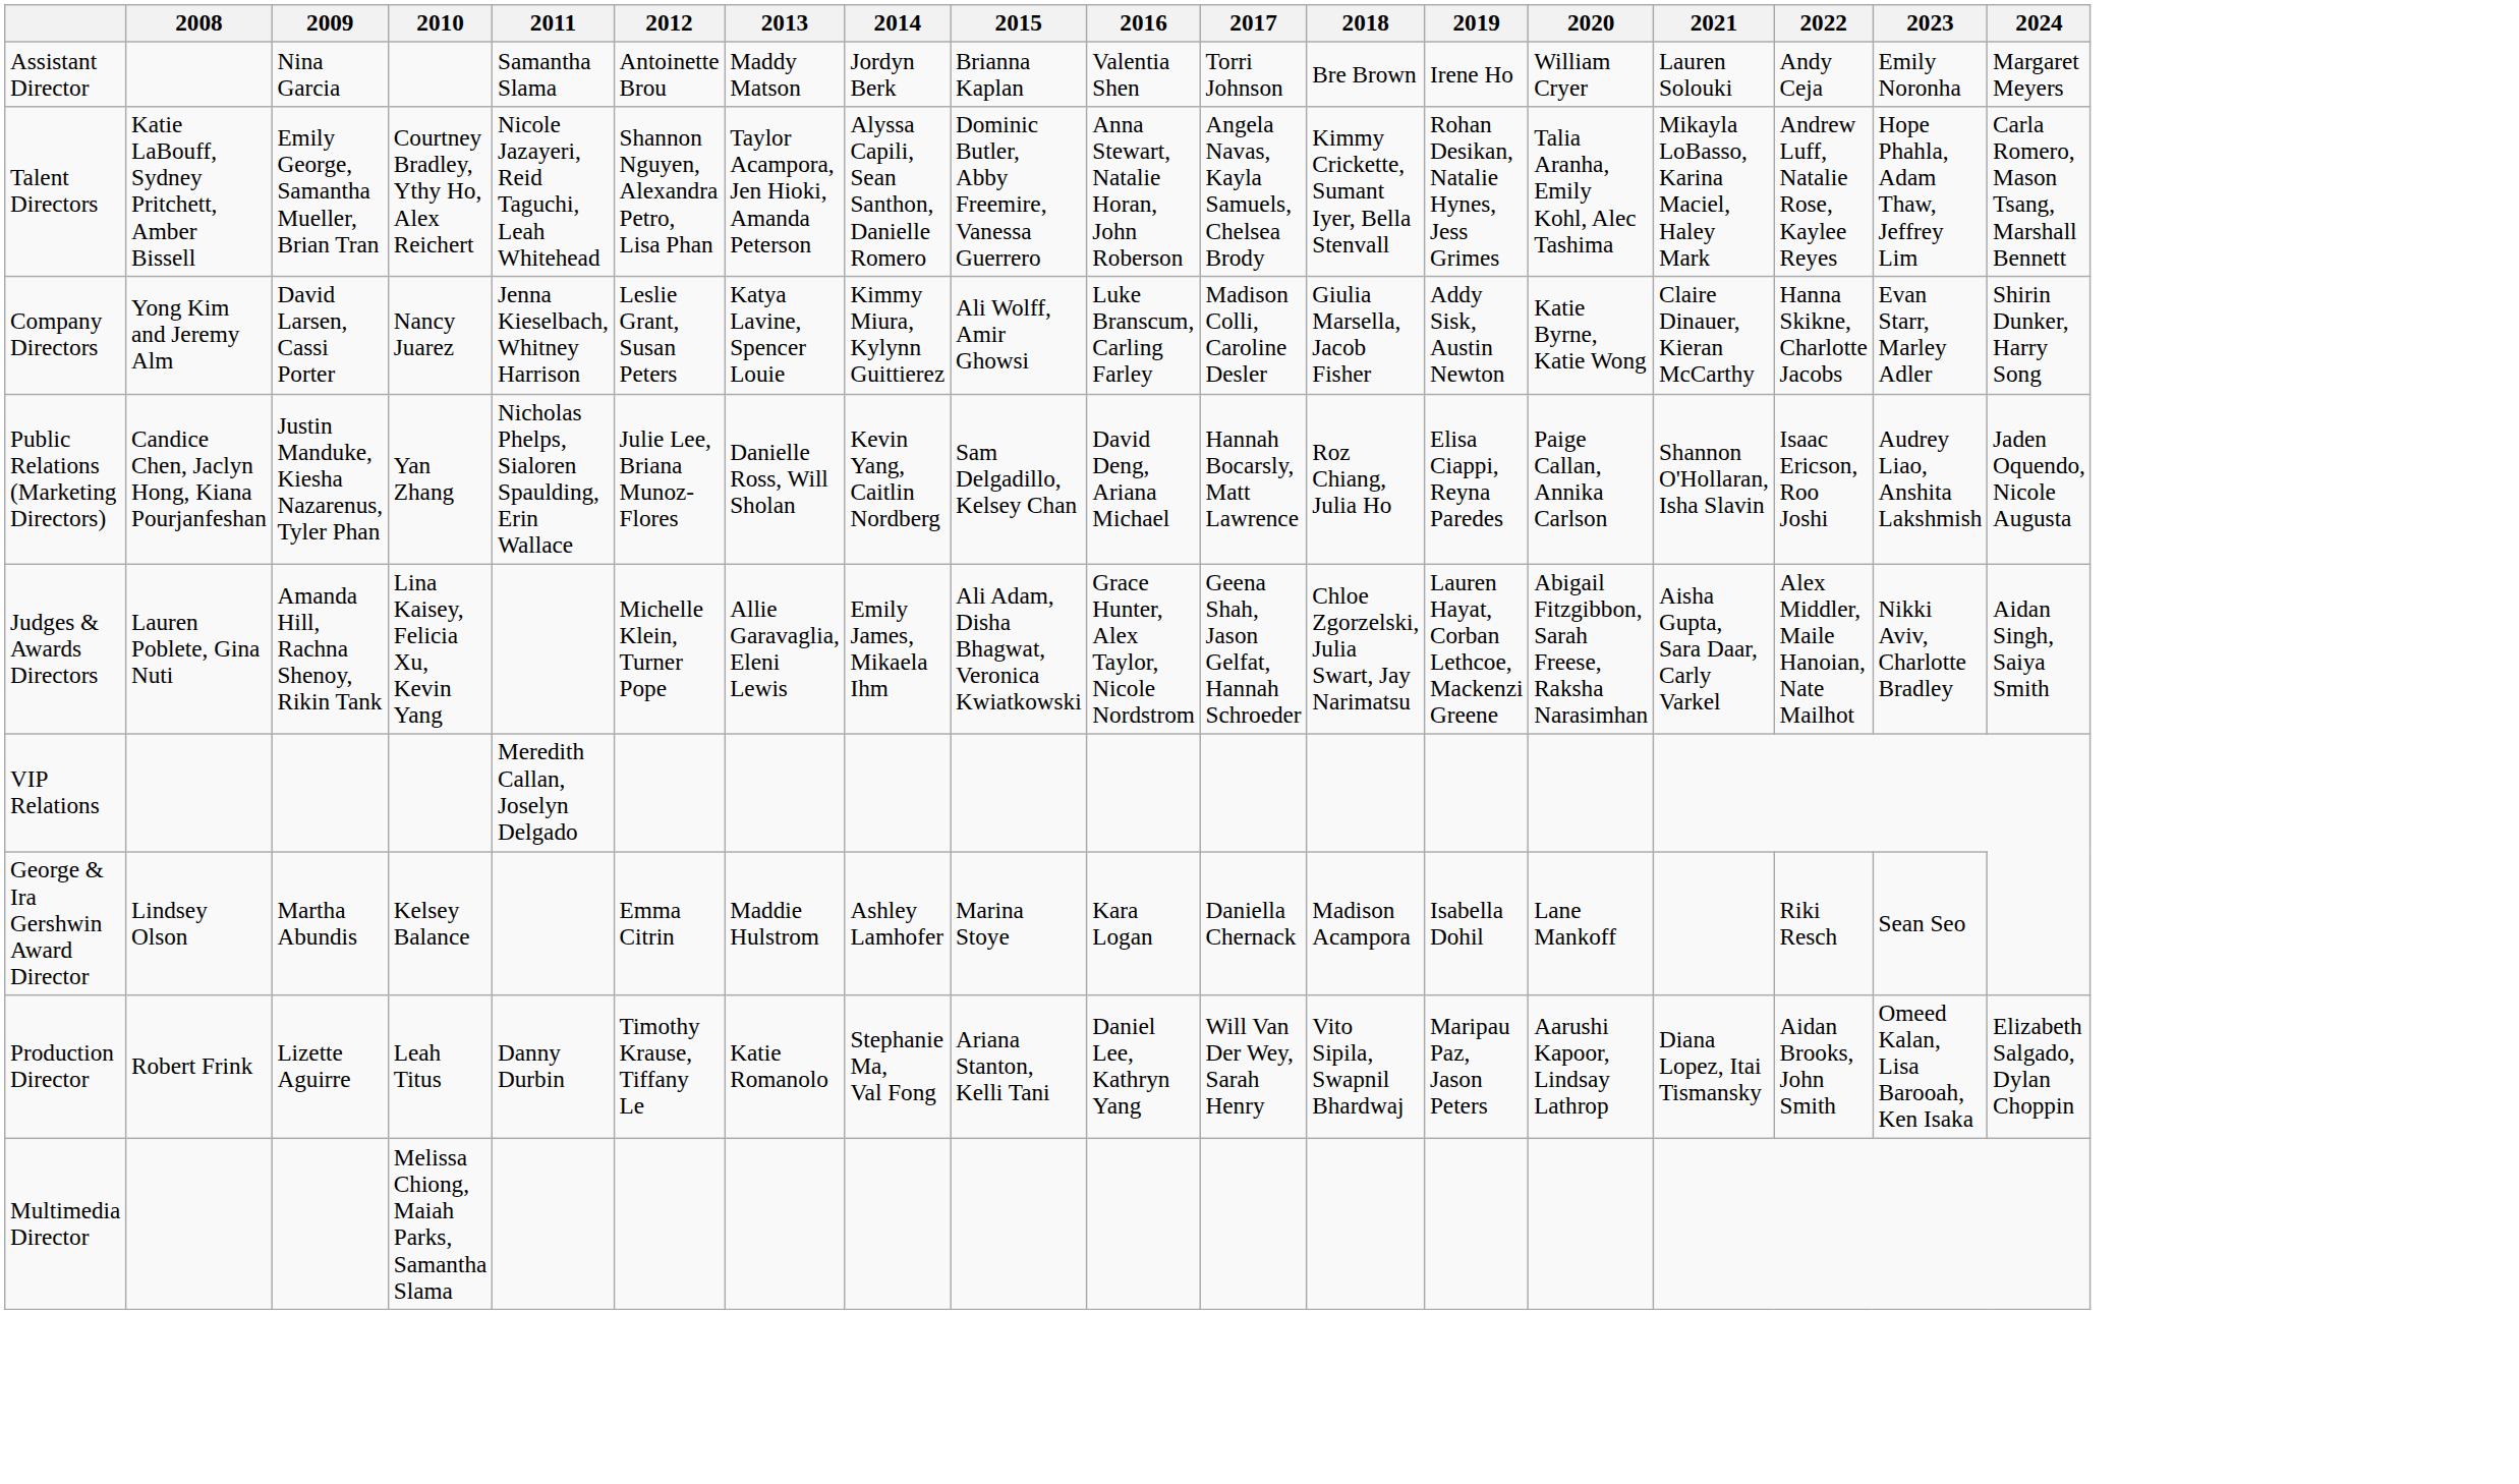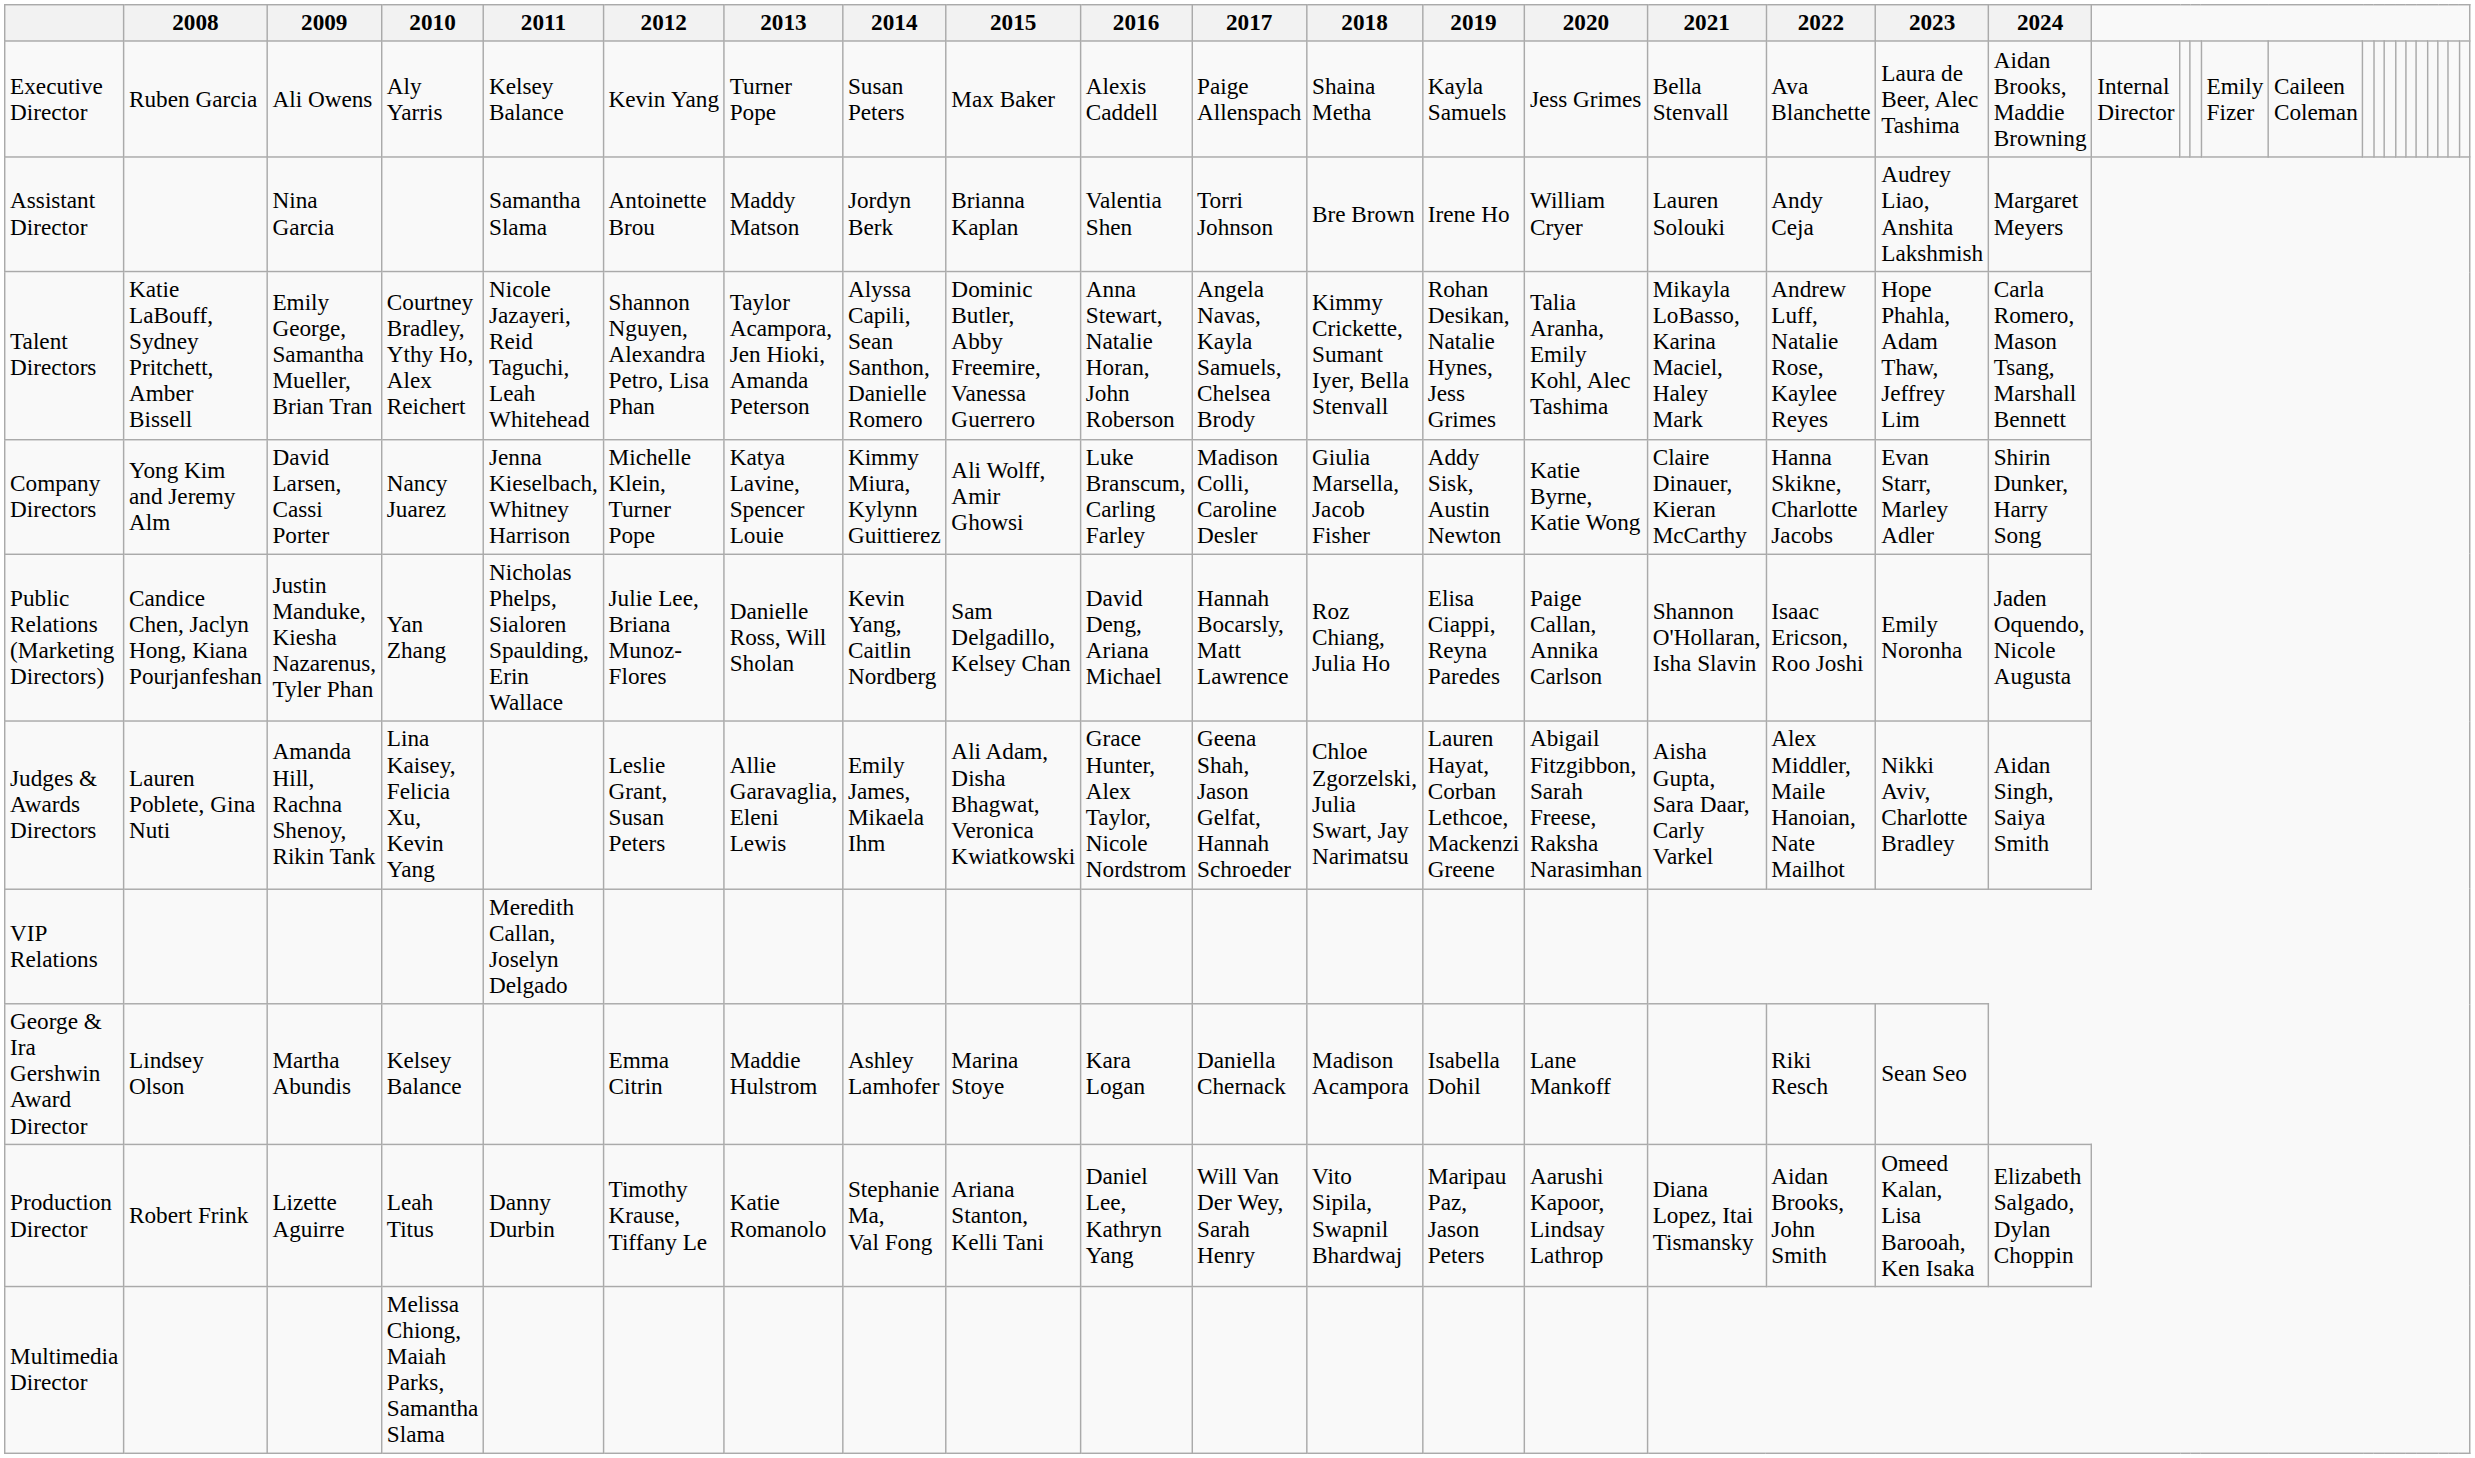 <table class="wikitable">
 <tr>
 <th></th>
 <th>2008</th>
 <th>2009</th>
 <th>2010</th>
 <th>2011</th>
 <th>2012</th>
 <th>2013</th>
 <th>2014</th>
 <th>2015</th>
 <th>2016</th>
 <th>2017</th>
 <th>2018</th>
 <th>2019</th>
 <th>2020</th>
 <th>2021</th>
 <th>2022</th>
 <th>2023</th>
 <th>2024</th>
 </tr>
 <tr>
+<td>Executive Director</td>
+<td>Ruben Garcia</td>
+<td>Ali Owens</td>
+<td>Aly Yarris</td>
+<td>Kelsey Balance</td>
+<td>Kevin Yang</td>
+<td>Turner Pope</td>
+<td>Susan Peters</td>
+<td>Max Baker</td>
+<td>Alexis Caddell</td>
+<td>Paige Allenspach</td>
+<td>Shaina Metha</td>
+<td>Kayla Samuels</td>
+<td>Jess Grimes</td>
+<td>Bella Stenvall</td>
+<td>Ava Blanchette</td>
+<td>Laura de Beer, Alec Tashima</td>
+<td>Aidan Brooks, Maddie Browning</td>
+<td>Internal Director</td>
+<td></td>
+<td></td>
+<td>Emily Fizer</td>
+<td>Caileen Coleman</td>
+<td></td>
+<td></td>
+<td></td>
+<td></td>
+<td></td>
+<td></td>
+<td></td>
+<td></td>
+<td></td>
+<td></td>
+</tr>
+<tr>
 <td>Assistant Director</td>
 <td></td>
 <td>Nina Garcia</td>
 <td></td>
 <td>Samantha Slama</td>
 <td>Antoinette Brou</td>
 <td>Maddy Matson</td>
 <td>Jordyn Berk</td>
 <td>Brianna Kaplan</td>
 <td>Valentia Shen</td>
 <td>Torri Johnson</td>
 <td>Bre Brown</td>
 <td>Irene Ho</td>
 <td>William Cryer</td>
 <td>Lauren Solouki</td>
 <td>Andy Ceja</td>
-<td>Emily Noronha</td>
+<td>Audrey Liao, Anshita Lakshmish</td>
 <td>Margaret Meyers</td>
 </tr>
 <tr>
 <td>Talent Directors</td>
 <td>Katie LaBouff, Sydney Pritchett, Amber Bissell</td>
 <td>Emily George,<br> Samantha <br> Mueller,<br> Brian Tran</td>
 <td>Courtney Bradley, Ythy Ho, Alex Reichert</td>
 <td>Nicole Jazayeri, Reid Taguchi, Leah Whitehead</td>
 <td>Shannon Nguyen, Alexandra Petro, Lisa Phan</td>
 <td>Taylor Acampora,<br> Jen Hioki,<br> Amanda Peterson</td>
 <td>Alyssa Capili, <br>Sean Santhon, <br> Danielle Romero</td>
 <td>Dominic Butler, <br>Abby Freemire, <br>Vanessa Guerrero</td>
 <td>Anna Stewart, Natalie Horan, John Roberson</td>
 <td>Angela Navas, Kayla Samuels, Chelsea Brody</td>
 <td>Kimmy Crickette, Sumant Iyer, Bella Stenvall</td>
 <td>Rohan Desikan, Natalie Hynes, Jess Grimes</td>
 <td>Talia Aranha, Emily Kohl, Alec Tashima</td>
 <td>Mikayla LoBasso, Karina Maciel, Haley Mark</td>
 <td>Andrew Luff, Natalie Rose, Kaylee Reyes</td>
 <td>Hope Phahla, Adam Thaw, Jeffrey Lim</td>
 <td>Carla Romero, Mason Tsang, Marshall Bennett</td>
 </tr>
 <tr>
 <td>Company Directors</td>
 <td>Yong Kim and Jeremy Alm</td>
 <td>David Larsen, Cassi Porter</td>
 <td>Nancy Juarez</td>
 <td>Jenna Kieselbach, Whitney Harrison</td>
-<td>Leslie Grant, Susan Peters</td>
+<td>Michelle Klein, Turner Pope</td>
 <td>Katya Lavine, Spencer Louie</td>
 <td>Kimmy Miura, Kylynn Guittierez</td>
 <td>Ali Wolff, Amir Ghowsi</td>
 <td>Luke Branscum, Carling Farley</td>
 <td>Madison Colli, Caroline Desler</td>
 <td>Giulia Marsella, Jacob Fisher</td>
 <td>Addy Sisk, Austin Newton</td>
 <td>Katie Byrne, Katie Wong</td>
 <td>Claire Dinauer, Kieran McCarthy</td>
 <td>Hanna Skikne, Charlotte Jacobs</td>
 <td>Evan Starr, Marley Adler</td>
 <td>Shirin Dunker, Harry Song</td>
 </tr>
 <tr>
 <td>Public Relations (Marketing Directors)</td>
 <td>Candice Chen, Jaclyn Hong, Kiana Pourjanfeshan</td>
 <td>Justin <br> Manduke, Kiesha Nazarenus, Tyler Phan</td>
 <td>Yan Zhang</td>
 <td>Nicholas Phelps, Sialoren Spaulding, Erin Wallace</td>
 <td>Julie Lee, Briana Munoz-Flores</td>
 <td>Danielle Ross, Will Sholan</td>
 <td>Kevin Yang, Caitlin Nordberg</td>
 <td>Sam Delgadillo, Kelsey Chan</td>
 <td>David Deng, Ariana Michael</td>
 <td>Hannah Bocarsly, Matt Lawrence</td>
 <td>Roz Chiang, Julia Ho</td>
 <td>Elisa Ciappi, Reyna Paredes</td>
 <td>Paige Callan, Annika Carlson</td>
 <td>Shannon O'Hollaran, Isha Slavin</td>
 <td>Isaac Ericson, Roo Joshi</td>
-<td>Audrey Liao, Anshita Lakshmish</td>
+<td>Emily Noronha</td>
 <td>Jaden Oquendo, Nicole Augusta</td>
 </tr>
 <tr>
 <td>Judges & Awards Directors</td>
 <td>Lauren Poblete, Gina Nuti</td>
 <td>Amanda Hill, Rachna Shenoy, Rikin Tank</td>
 <td>Lina Kaisey, Felicia Xu, Kevin Yang</td>
 <td></td>
-<td>Michelle Klein, Turner Pope</td>
+<td>Leslie Grant, Susan Peters</td>
 <td>Allie Garavaglia, Eleni Lewis</td>
 <td>Emily James, Mikaela Ihm</td>
 <td>Ali Adam, Disha Bhagwat, Veronica Kwiatkowski</td>
 <td>Grace Hunter, Alex Taylor, Nicole Nordstrom</td>
 <td>Geena Shah, Jason Gelfat, Hannah Schroeder</td>
 <td>Chloe Zgorzelski, Julia Swart, Jay Narimatsu</td>
 <td>Lauren Hayat, Corban Lethcoe, Mackenzi Greene</td>
 <td>Abigail Fitzgibbon, Sarah Freese, Raksha Narasimhan</td>
 <td>Aisha Gupta, Sara Daar, Carly Varkel</td>
 <td>Alex Middler, Maile Hanoian, Nate Mailhot</td>
 <td>Nikki Aviv, Charlotte Bradley</td>
 <td>Aidan Singh, Saiya Smith</td>
 </tr>
 <tr>
 <td>VIP Relations</td>
 <td></td>
 <td></td>
 <td></td>
 <td>Meredith Callan, Joselyn Delgado</td>
 <td></td>
 <td></td>
 <td></td>
 <td></td>
 <td></td>
 <td> </td>
 <td></td>
 <td></td>
 <td></td>
 </tr>
 <tr>
 <td>George & Ira Gershwin Award Director</td>
 <td>Lindsey Olson</td>
 <td>Martha Abundis</td>
 <td>Kelsey Balance</td>
 <td></td>
 <td>Emma Citrin</td>
 <td>Maddie Hulstrom</td>
 <td>Ashley Lamhofer</td>
 <td>Marina Stoye</td>
 <td>Kara Logan</td>
 <td>Daniella Chernack</td>
 <td>Madison Acampora</td>
 <td>Isabella Dohil</td>
 <td>Lane Mankoff</td>
 <td></td>
 <td>Riki Resch</td>
 <td>Sean Seo</td>
 </tr>
 <tr>
 <td>Production Director</td>
 <td>Robert Frink</td>
 <td>Lizette Aguirre</td>
 <td>Leah Titus</td>
 <td>Danny Durbin</td>
 <td>Timothy Krause, Tiffany Le</td>
 <td>Katie Romanolo</td>
 <td>Stephanie Ma, <br> Val Fong</td>
 <td>Ariana Stanton, <br>Kelli Tani</td>
 <td>Daniel Lee, Kathryn Yang</td>
 <td>Will Van Der Wey, Sarah Henry</td>
 <td>Vito Sipila, Swapnil Bhardwaj</td>
 <td>Maripau Paz, Jason Peters</td>
 <td>Aarushi Kapoor, Lindsay Lathrop</td>
 <td>Diana Lopez, Itai Tismansky</td>
 <td>Aidan Brooks, John Smith</td>
 <td>Omeed Kalan, Lisa Barooah, Ken Isaka</td>
 <td>Elizabeth Salgado, Dylan Choppin</td>
 </tr>
 <tr>
 <td>Multimedia Director</td>
 <td></td>
 <td></td>
 <td>Melissa Chiong, Maiah Parks, Samantha Slama</td>
 <td></td>
 <td></td>
 <td></td>
 <td> </td>
 <td> </td>
 <td></td>
 <td></td>
 <td></td>
 <td></td>
 <td></td>
 </tr>
 </table>
